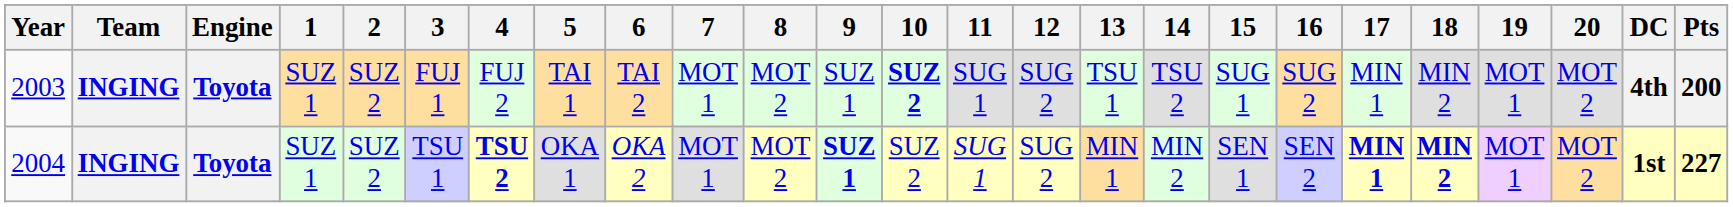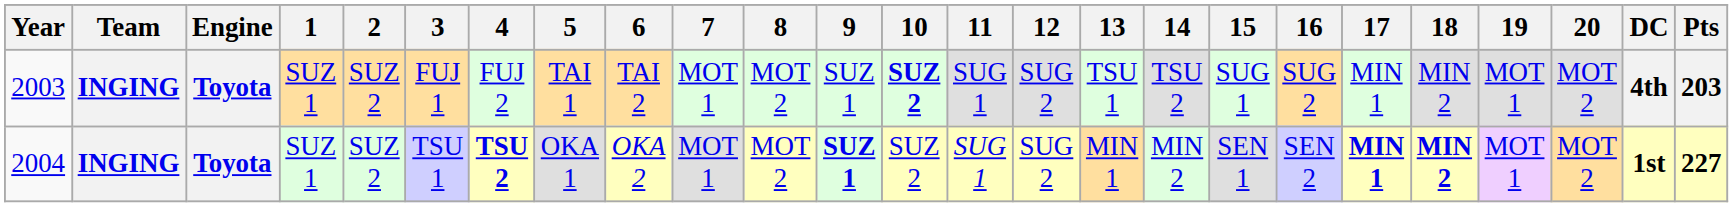 <table class="wikitable" style="text-align:center; font-size:90%">
 <tr>
 <th>Year</th>
 <th>Team</th>
 <th>Engine</th>
 <th>1</th>
 <th>2</th>
 <th>3</th>
 <th>4</th>
 <th>5</th>
 <th>6</th>
 <th>7</th>
 <th>8</th>
 <th>9</th>
 <th>10</th>
 <th>11</th>
 <th>12</th>
 <th>13</th>
 <th>14</th>
 <th>15</th>
 <th>16</th>
 <th>17</th>
 <th>18</th>
 <th>19</th>
 <th>20</th>
 <th>DC</th>
 <th>Pts</th>
 </tr>
 <tr>
 <td><a href='#'>2003</a></td>
 <th><a href='#'>INGING</a></th>
 <th><a href='#'>Toyota</a></th>
 <td style="background:#FFDF9F;"><a href='#'>SUZ<br>1</a><br></td>
 <td style="background:#FFDF9F;"><a href='#'>SUZ<br>2</a><br></td>
 <td style="background:#FFDF9F;"><a href='#'>FUJ<br>1</a><br></td>
 <td style="background:#DFFFDF;"><a href='#'>FUJ<br>2</a><br></td>
 <td style="background:#FFDF9F;"><a href='#'>TAI<br>1</a><br></td>
 <td style="background:#FFDF9F;"><a href='#'>TAI<br>2</a><br></td>
 <td style="background:#DFFFDF;"><a href='#'>MOT<br>1</a><br></td>
 <td style="background:#DFFFDF;"><a href='#'>MOT<br>2</a><br></td>
 <td style="background:#DFFFDF;"><a href='#'>SUZ<br>1</a><br></td>
 <td style="background:#DFFFDF;"><strong><a href='#'>SUZ<br>2</a><br></strong></td>
 <td style="background:#DFDFDF;"><a href='#'>SUG<br>1</a><br></td>
 <td style="background:#DFDFDF;"><a href='#'>SUG<br>2</a><br></td>
 <td style="background:#DFFFDF;"><a href='#'>TSU<br>1</a><br></td>
 <td style="background:#DFDFDF;"><a href='#'>TSU<br>2</a><br></td>
 <td style="background:#DFFFDF;"><a href='#'>SUG<br>1</a><br></td>
 <td style="background:#FFDF9F;"><a href='#'>SUG<br>2</a><br></td>
 <td style="background:#DFFFDF;"><a href='#'>MIN<br>1</a><br></td>
 <td style="background:#DFDFDF;"><a href='#'>MIN<br>2</a><br></td>
 <td style="background:#DFDFDF;"><a href='#'>MOT<br>1</a><br></td>
 <td style="background:#DFDFDF;"><a href='#'>MOT<br>2</a><br></td>
 <th>4th</th>
-<th>200</th>
+<th>203</th>
 </tr>
 <tr>
 <td><a href='#'>2004</a></td>
 <th><a href='#'>INGING</a></th>
 <th><a href='#'>Toyota</a></th>
 <td style="background:#DFFFDF;"><a href='#'>SUZ<br>1</a><br></td>
 <td style="background:#DFFFDF;"><a href='#'>SUZ<br>2</a><br></td>
 <td style="background:#CFCFFF;"><a href='#'>TSU<br>1</a><br></td>
 <td style="background:#FFFFBF;"><strong><a href='#'>TSU<br>2</a></strong><br></td>
 <td style="background:#DFDFDF;"><a href='#'>OKA<br>1</a><br></td>
 <td style="background:#FFFFBF;"><em><a href='#'>OKA<br>2</a></em><br></td>
 <td style="background:#DFDFDF;"><a href='#'>MOT<br>1</a><br></td>
 <td style="background:#FFFFBF;"><a href='#'>MOT<br>2</a><br></td>
 <td style="background:#DFFFDF;"><strong><a href='#'>SUZ<br>1</a></strong><br></td>
 <td style="background:#FFFFBF;"><a href='#'>SUZ<br>2</a><br></td>
 <td style="background:#FFFFBF;"><em><a href='#'>SUG<br>1</a></em><br></td>
 <td style="background:#FFFFBF;"><a href='#'>SUG<br>2</a><br></td>
 <td style="background:#FFDF9F;"><a href='#'>MIN<br>1</a><br></td>
 <td style="background:#DFFFDF;"><a href='#'>MIN<br>2</a><br></td>
 <td style="background:#DFDFDF;"><a href='#'>SEN<br>1</a><br></td>
 <td style="background:#CFCFFF;"><a href='#'>SEN<br>2</a><br></td>
 <td style="background:#FFFFBF;"><strong><a href='#'>MIN<br>1</a></strong><br></td>
 <td style="background:#FFFFBF;"><strong><a href='#'>MIN<br>2</a></strong><br></td>
 <td style="background:#EFCFFF;"><a href='#'>MOT<br>1</a><br></td>
 <td style="background:#FFDF9F;"><a href='#'>MOT<br>2</a><br></td>
 <th style="background:#FFFFBF;">1st</th>
 <th style="background:#FFFFBF;">227</th>
 </tr>
 </table>
